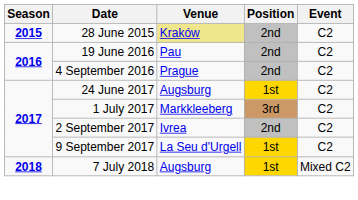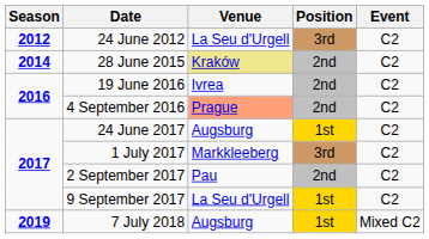 <table class="wikitable" style="text-align:center; font-size:95%;">
 <tr>
 <th>Season</th>
 <th>Date</th>
 <th>Venue</th>
 <th>Position</th>
 <th>Event</th>
 </tr>
 <tr>
-<td><strong><a href='#'>2015</a></strong></td>
+<td><strong><a href='#'>2012</a></strong></td>
+<td align=right>24 June 2012</td>
+<td align=left><a href='#'>La Seu d'Urgell</a></td>
+<td bgcolor=cc9966>3rd</td>
+<td>C2</td>
+</tr>
+<tr>
+<td><strong><a href='#'>2014</a></strong></td>
 <td align=right>28 June 2015</td>
 <td align=left style="background: khaki;"><a href='#'>Kraków</a></td>
 <td bgcolor=silver>2nd</td>
 <td>C2</td>
 </tr>
 <tr>
 <td rowspan=2><strong><a href='#'>2016</a></strong></td>
 <td align=right>19 June 2016</td>
-<td align=left><a href='#'>Pau</a></td>
+<td align=left><a href='#'>Ivrea</a></td>
 <td bgcolor=silver>2nd</td>
 <td>C2</td>
 </tr>
 <tr>
 <td align=right>4 September 2016</td>
-<td align=left><a href='#'>Prague</a></td>
+<td align=left style="background: lightsalmon;"><a href='#'>Prague</a></td>
 <td bgcolor=silver>2nd</td>
 <td>C2</td>
 </tr>
 <tr>
 <td rowspan=4><strong><a href='#'>2017</a></strong></td>
 <td align=right>24 June 2017</td>
 <td align=left><a href='#'>Augsburg</a></td>
 <td bgcolor=gold>1st</td>
 <td>C2</td>
 </tr>
 <tr>
 <td align=right>1 July 2017</td>
 <td align=left><a href='#'>Markkleeberg</a></td>
 <td bgcolor=cc9966>3rd</td>
 <td>C2</td>
 </tr>
 <tr>
 <td align=right>2 September 2017</td>
-<td align=left><a href='#'>Ivrea</a></td>
+<td align=left><a href='#'>Pau</a></td>
 <td bgcolor=silver>2nd</td>
 <td>C2</td>
 </tr>
 <tr>
 <td align=right>9 September 2017</td>
 <td align=left><a href='#'>La Seu d'Urgell</a></td>
 <td bgcolor=gold>1st</td>
 <td>C2</td>
 </tr>
 <tr>
-<td><strong><a href='#'>2018</a></strong></td>
+<td><strong><a href='#'>2019</a></strong></td>
 <td align=right>7 July 2018</td>
 <td align=left><a href='#'>Augsburg</a></td>
 <td bgcolor=gold>1st</td>
 <td>Mixed C2</td>
 </tr>
 </table>
